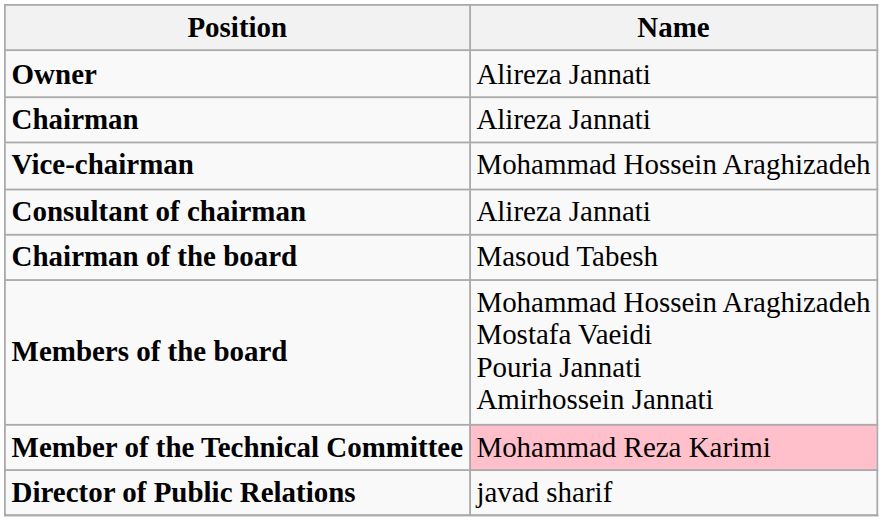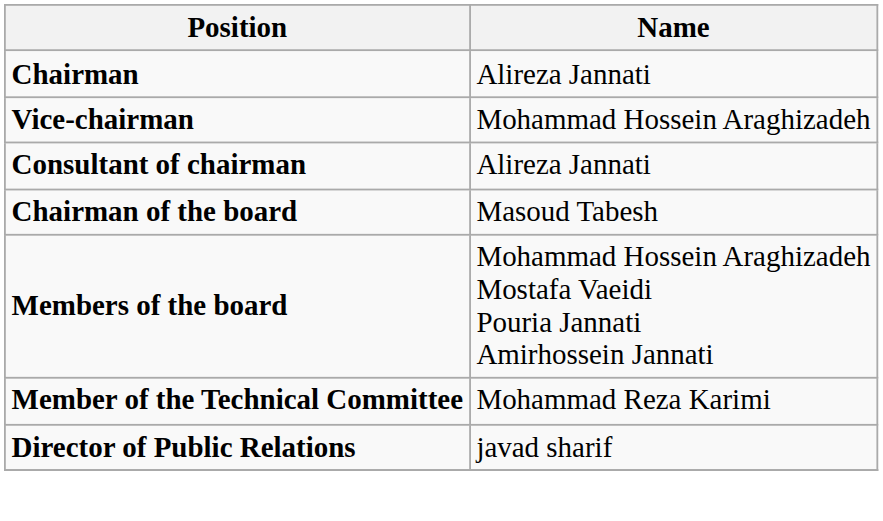 <table class=wikitable>
 <tr>
 <th style="color:; background:;">Position</th>
 <th style="color:; background:;">Name</th>
-</tr>
-<tr>
-<td><strong>Owner</strong></td>
-<td> Alireza Jannati</td>
 </tr>
 <tr>
 <td><strong>Chairman</strong></td>
 <td> Alireza Jannati</td>
 </tr>
 <tr>
 <td><strong>Vice-chairman</strong></td>
 <td> Mohammad Hossein Araghizadeh</td>
 </tr>
 <tr>
 <td><strong>Consultant  of chairman</strong></td>
 <td> Alireza Jannati</td>
 </tr>
 <tr>
 <td><strong>Chairman of the board</strong></td>
 <td>  Masoud Tabesh</td>
 </tr>
 <tr>
 <td><strong>Members of the board</strong></td>
 <td> Mohammad Hossein Araghizadeh <br>  Mostafa Vaeidi <br>  Pouria Jannati <br>  Amirhossein Jannati</td>
 </tr>
 <tr>
 <td><strong>Member of the Technical Committee</strong></td>
-<td style="background: pink;"> Mohammad Reza Karimi</td>
+<td> Mohammad Reza Karimi</td>
 </tr>
 <tr>
 <td><strong>Director of Public Relations</strong></td>
 <td> javad sharif</td>
 </tr>
 <tr>
 </tr>
 </table>
